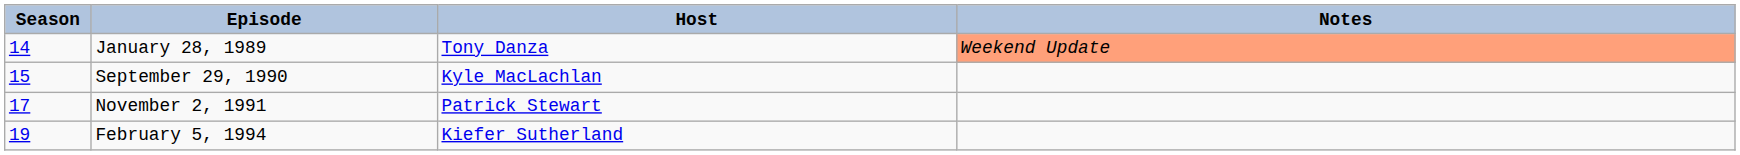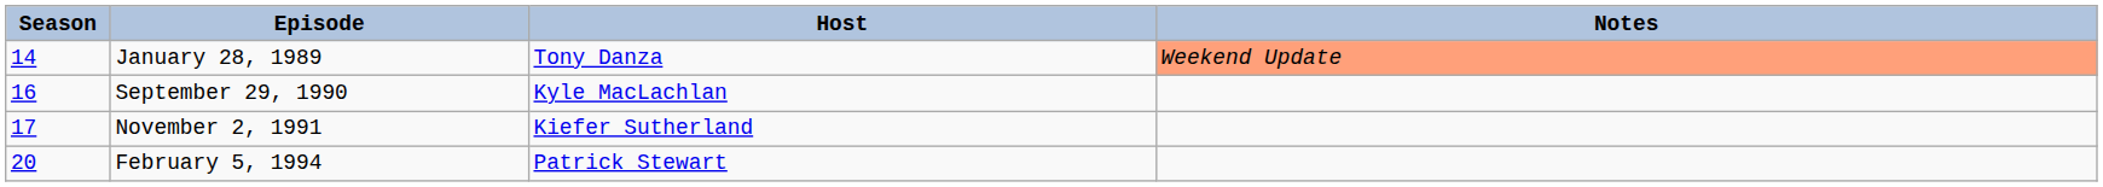 <table class="wikitable" style="width:100%;">
 <tr>
 <th style="background:#b0c4de; width:5%;">Season</th>
 <th style="background:#b0c4de; width:20%;">Episode</th>
 <th style="background:#b0c4de; width:30%;">Host</th>
 <th style="background:#b0c4de; width:45%;">Notes</th>
 </tr>
 <tr>
 <td><a href='#'>14</a></td>
 <td>January 28, 1989</td>
 <td><a href='#'>Tony Danza</a></td>
 <td style="background: lightsalmon;"><em>Weekend Update</em></td>
 </tr>
 <tr>
-<td><a href='#'>15</a></td>
+<td><a href='#'>16</a></td>
 <td>September 29, 1990</td>
 <td><a href='#'>Kyle MacLachlan</a></td>
 <td></td>
 </tr>
 <tr>
 <td><a href='#'>17</a></td>
 <td>November 2, 1991</td>
+<td><a href='#'>Kiefer Sutherland</a></td>
+<td></td>
+</tr>
+<tr>
+<td><a href='#'>20</a></td>
+<td>February 5, 1994</td>
 <td><a href='#'>Patrick Stewart</a></td>
 <td></td>
 </tr>
-<tr>
-<td><a href='#'>19</a></td>
-<td>February 5, 1994</td>
-<td><a href='#'>Kiefer Sutherland</a></td>
-<td></td>
-</tr>
 </table>
